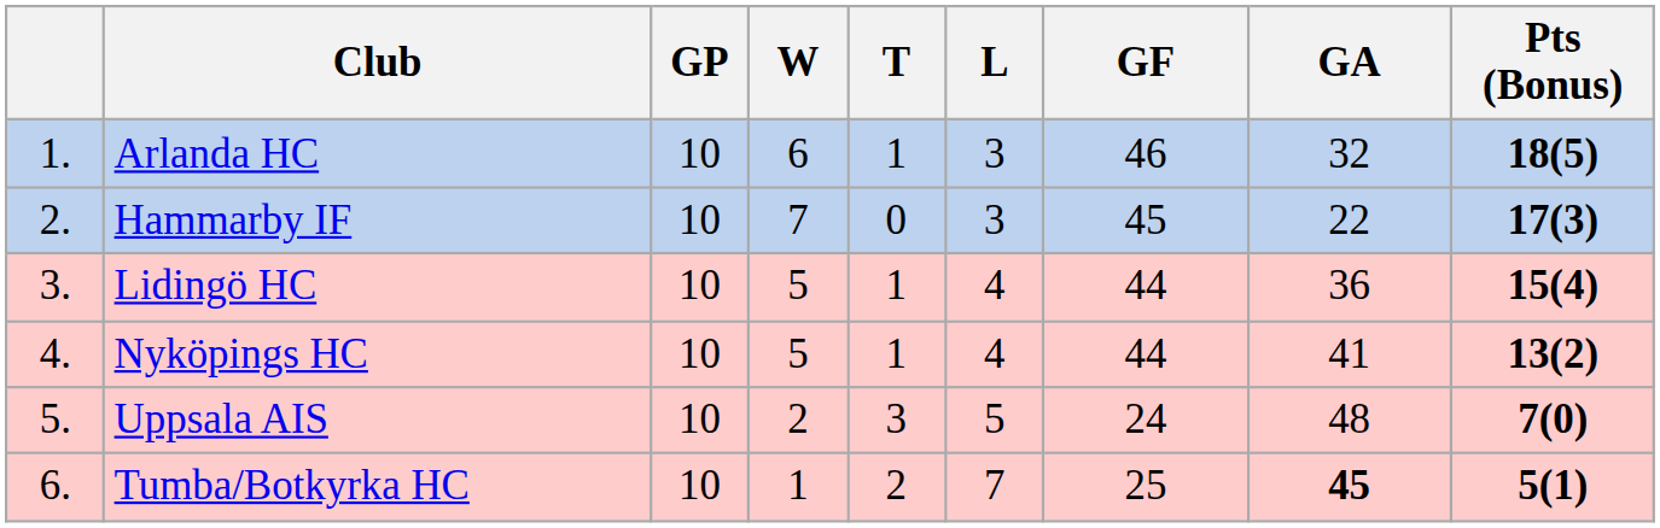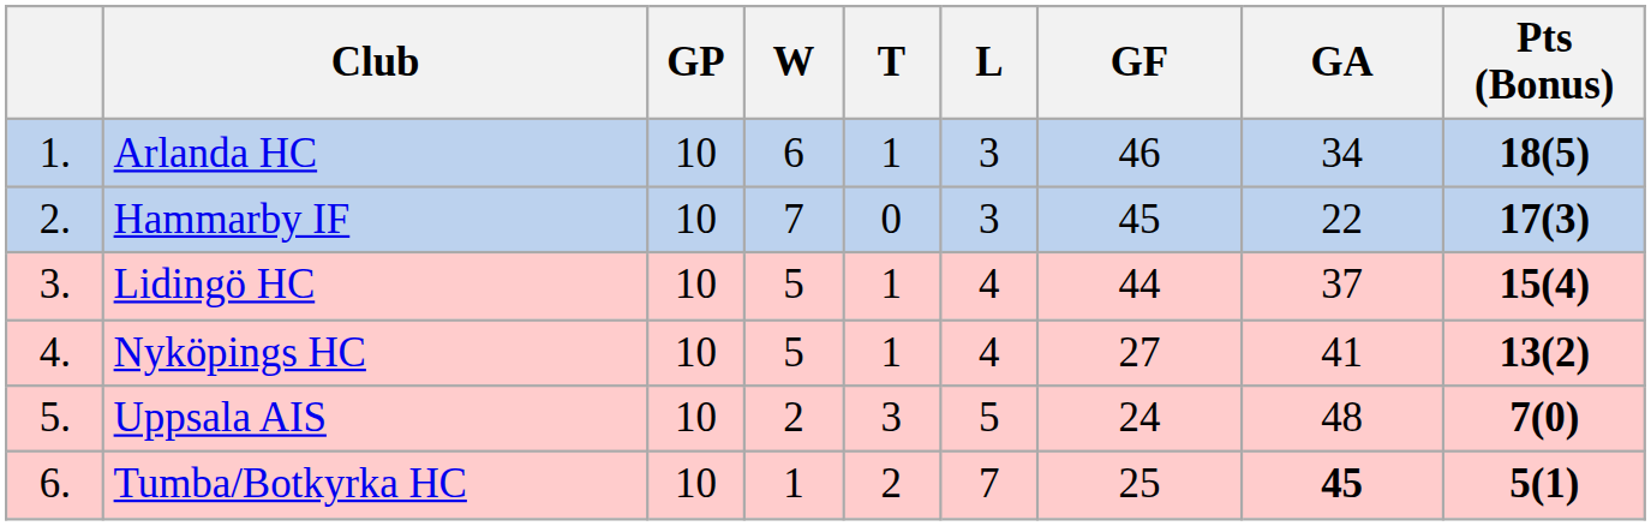 <table class="wikitable">
 <tr>
 <th width="30"></th>
 <th width="200">Club</th>
 <th width="30">GP</th>
 <th width="30">W</th>
 <th width="30">T</th>
 <th width="30">L</th>
 <th width="70">GF</th>
 <th width="70">GA</th>
 <th width="70">Pts (Bonus)</th>
 </tr>
 <tr bgcolor="#BCD2EE" align="center">
 <td>1.</td>
 <td align="left"><a href='#'>Arlanda HC</a></td>
 <td>10</td>
 <td>6</td>
 <td>1</td>
 <td>3</td>
 <td>46</td>
-<td>32</td>
+<td>34</td>
 <td><strong>18(5)</strong></td>
 </tr>
 <tr bgcolor="#BCD2EE" align="center">
 <td>2.</td>
 <td align="left"><a href='#'>Hammarby IF</a></td>
 <td>10</td>
 <td>7</td>
 <td>0</td>
 <td>3</td>
 <td>45</td>
 <td>22</td>
 <td><strong>17(3)</strong></td>
 </tr>
 <tr bgcolor="#FFCCCC" align="center">
 <td>3.</td>
 <td align="left"><a href='#'>Lidingö HC</a></td>
 <td>10</td>
 <td>5</td>
 <td>1</td>
 <td>4</td>
 <td>44</td>
-<td>36</td>
+<td>37</td>
 <td><strong>15(4)</strong></td>
 </tr>
 <tr bgcolor="#FFCCCC" align="center">
 <td>4.</td>
 <td align="left"><a href='#'>Nyköpings HC</a></td>
 <td>10</td>
 <td>5</td>
 <td>1</td>
 <td>4</td>
-<td>44</td>
+<td>27</td>
 <td>41</td>
 <td><strong>13(2)</strong></td>
 </tr>
 <tr bgcolor="#FFCCCC" align="center">
 <td>5.</td>
 <td align="left"><a href='#'>Uppsala AIS</a></td>
 <td>10</td>
 <td>2</td>
 <td>3</td>
 <td>5</td>
 <td>24</td>
 <td>48</td>
 <td><strong>7(0)</strong></td>
 </tr>
 <tr bgcolor="#FFCCCC" align="center">
 <td>6.</td>
 <td align="left"><a href='#'>Tumba/Botkyrka HC</a></td>
 <td>10</td>
 <td>1</td>
 <td>2</td>
 <td>7</td>
 <td>25</td>
 <td><strong>45</strong></td>
 <td><strong>5(1)</strong></td>
 </tr>
 </table>
